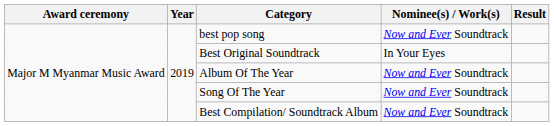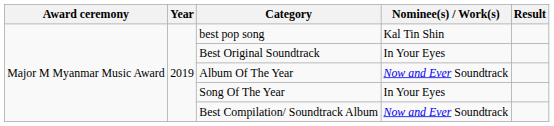 <table class="wikitable" style="font-size: 95%">
 <tr>
 <th>Award ceremony</th>
 <th>Year</th>
 <th>Category</th>
 <th>Nominee(s) / Work(s)</th>
 <th>Result</th>
 </tr>
 <tr>
 <td rowspan="5">Major M Myanmar Music Award</td>
 <td rowspan="5">2019</td>
 <td>best pop song</td>
-<td><em><a href='#'>Now and Ever</a></em> Soundtrack</td>
+<td>Kal Tin Shin</td>
 <td></td>
 </tr>
 <tr>
 <td>Best Original Soundtrack</td>
 <td>In Your Eyes</td>
 <td></td>
 </tr>
 <tr>
 <td>Album Of The Year</td>
 <td><em><a href='#'>Now and Ever</a></em> Soundtrack</td>
 <td></td>
 </tr>
 <tr>
 <td>Song Of The Year</td>
-<td><em><a href='#'>Now and Ever</a></em> Soundtrack</td>
+<td>In Your Eyes</td>
 <td></td>
 </tr>
 <tr>
 <td>Best Compilation/ Soundtrack Album</td>
 <td><em><a href='#'>Now and Ever</a></em> Soundtrack</td>
 <td></td>
 </tr>
 </table>
